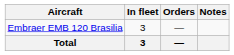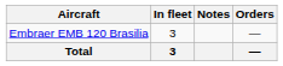 <table class="wikitable" style="text-align:center; margin:auto;">
 <tr>
 <th rowspan="1">Aircraft</th>
 <th rowspan="1">In fleet</th>
+<th rowspan="1">Notes</th>
 <th rowspan="1">Orders</th>
-<th rowspan="1">Notes</th>
 </tr>
 <tr>
 <td><a href='#'>Embraer EMB 120 Brasilia</a></td>
 <td>3</td>
+<td></td>
 <td>—</td>
-<td></td>
 </tr>
 <tr>
 <th>Total</th>
 <th>3</th>
+<th></th>
 <th>—</th>
-<th></th>
 </tr>
 </table>
